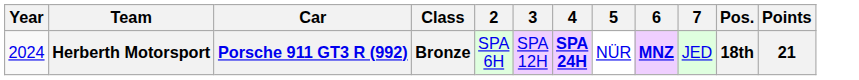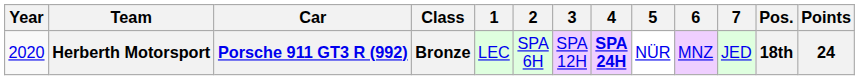 <table class="wikitable" border="1" style="text-align:center; font-size:90%;">
 <tr>
 <th>Year</th>
 <th>Team</th>
 <th>Car</th>
 <th>Class</th>
+<th>1</th>
 <th>2</th>
 <th>3</th>
 <th>4</th>
 <th>5</th>
 <th>6</th>
 <th>7</th>
 <th>Pos.</th>
 <th>Points</th>
 </tr>
 <tr>
-<td><a href='#'>2024</a></td>
+<td><a href='#'>2020</a></td>
 <th>Herberth Motorsport</th>
 <th><a href='#'>Porsche 911 GT3 R (992)</a></th>
 <th>Bronze</th>
+<td style="background:#DFFFDF;"><a href='#'>LEC</a><br></td>
 <td style="background:#DFFFDF;"><a href='#'>SPA<br>6H</a><br></td>
 <td style="background:#EFCFFF;"><a href='#'>SPA<br>12H</a><br></td>
 <td style="background:#EFCFFF;"><strong><a href='#'>SPA<br>24H</a><br></strong></td>
 <td style="background:#FFFFFF;"><a href='#'>NÜR</a><br></td>
-<td style="background:#EFCFFF;"><strong><a href='#'>MNZ</a><br></strong></td>
+<td style="background:#EFCFFF;"><a href='#'>MNZ</a><br></td>
 <td style="background:#DFFFDF;"><a href='#'>JED</a><br></td>
 <th>18th</th>
-<th>21</th>
+<th>24</th>
 </tr>
 </table>
